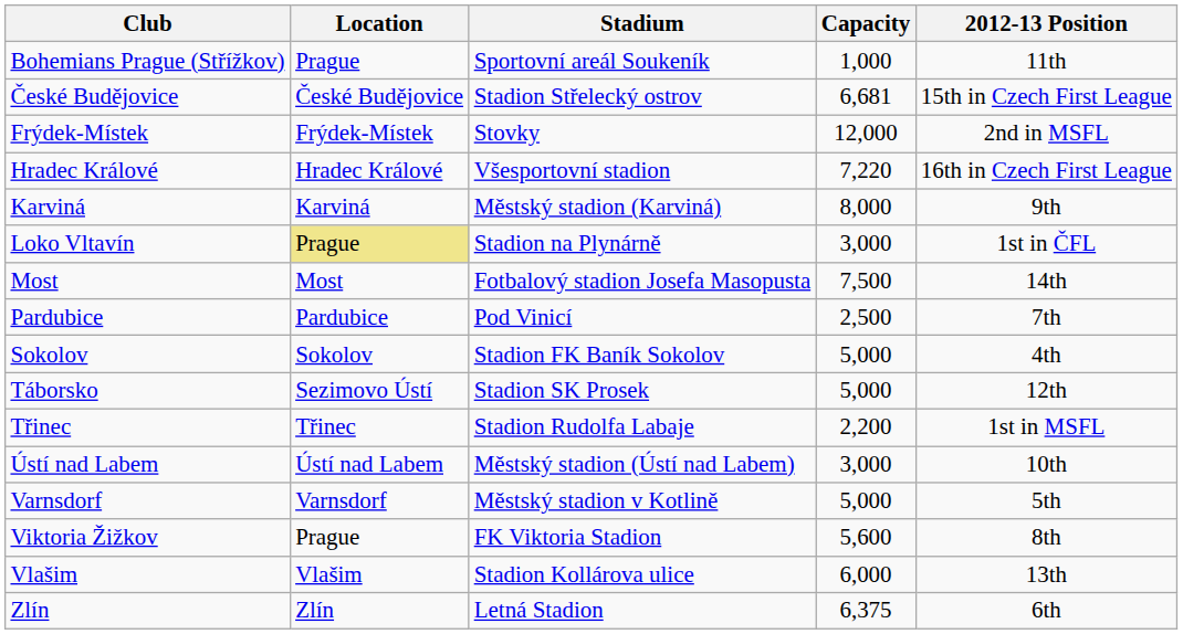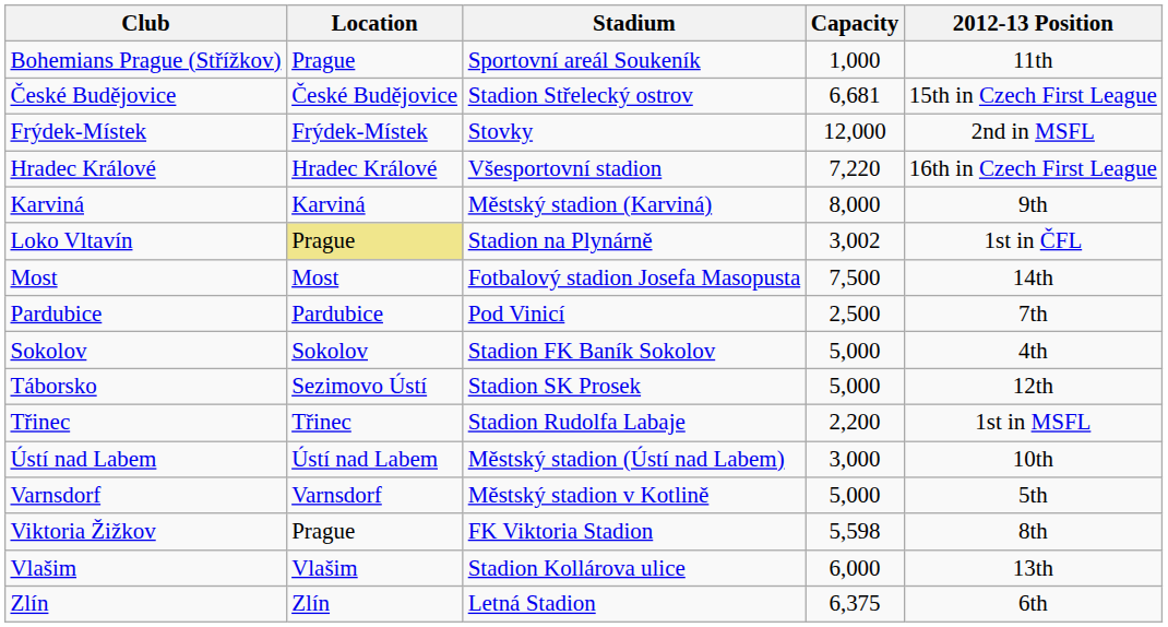 <table class="wikitable sortable">
 <tr>
 <th>Club</th>
 <th>Location</th>
 <th>Stadium</th>
 <th>Capacity</th>
 <th>2012-13 Position</th>
 </tr>
 <tr>
 <td><a href='#'>Bohemians Prague (Střížkov)</a></td>
 <td><a href='#'>Prague</a></td>
 <td><a href='#'>Sportovní areál Soukeník</a></td>
 <td align="center">1,000</td>
 <td align="center">11th</td>
 </tr>
 <tr>
 <td><a href='#'>České Budějovice</a></td>
 <td><a href='#'>České Budějovice</a></td>
 <td><a href='#'>Stadion Střelecký ostrov</a></td>
 <td align="center">6,681</td>
 <td align="center">15th in <a href='#'>Czech First League</a></td>
 </tr>
 <tr>
 <td><a href='#'>Frýdek-Místek</a></td>
 <td><a href='#'>Frýdek-Místek</a></td>
 <td><a href='#'>Stovky</a></td>
 <td align="center">12,000</td>
 <td align="center">2nd in <a href='#'>MSFL</a></td>
 </tr>
 <tr>
 <td><a href='#'>Hradec Králové</a></td>
 <td><a href='#'>Hradec Králové</a></td>
 <td><a href='#'>Všesportovní stadion</a></td>
 <td align="center">7,220</td>
 <td align="center">16th in <a href='#'>Czech First League</a></td>
 </tr>
 <tr>
 <td><a href='#'>Karviná</a></td>
 <td><a href='#'>Karviná</a></td>
 <td><a href='#'>Městský stadion (Karviná)</a></td>
 <td align="center">8,000</td>
 <td align="center">9th</td>
 </tr>
 <tr>
 <td><a href='#'>Loko Vltavín</a></td>
 <td style="background: khaki;">Prague</td>
 <td><a href='#'>Stadion na Plynárně</a></td>
-<td align="center">3,000</td>
+<td align="center">3,002</td>
 <td align="center">1st in <a href='#'>ČFL</a></td>
 </tr>
 <tr>
 <td><a href='#'>Most</a></td>
 <td><a href='#'>Most</a></td>
 <td><a href='#'>Fotbalový stadion Josefa Masopusta</a></td>
 <td align="center">7,500</td>
 <td align="center">14th</td>
 </tr>
 <tr>
 <td><a href='#'>Pardubice</a></td>
 <td><a href='#'>Pardubice</a></td>
 <td><a href='#'>Pod Vinicí</a></td>
 <td align="center">2,500</td>
 <td align="center">7th</td>
 </tr>
 <tr>
 <td><a href='#'>Sokolov</a></td>
 <td><a href='#'>Sokolov</a></td>
 <td><a href='#'>Stadion FK Baník Sokolov</a></td>
 <td align="center">5,000</td>
 <td align="center">4th</td>
 </tr>
 <tr>
 <td><a href='#'>Táborsko</a></td>
 <td><a href='#'>Sezimovo Ústí</a></td>
 <td><a href='#'>Stadion SK Prosek</a></td>
 <td align="center">5,000</td>
 <td align="center">12th</td>
 </tr>
 <tr>
 <td><a href='#'>Třinec</a></td>
 <td><a href='#'>Třinec</a></td>
 <td><a href='#'>Stadion Rudolfa Labaje</a></td>
 <td align="center">2,200</td>
 <td align="center">1st in <a href='#'>MSFL</a></td>
 </tr>
 <tr>
 <td><a href='#'>Ústí nad Labem</a></td>
 <td><a href='#'>Ústí nad Labem</a></td>
 <td><a href='#'>Městský stadion (Ústí nad Labem)</a></td>
 <td align="center">3,000</td>
 <td align="center">10th</td>
 </tr>
 <tr>
 <td><a href='#'>Varnsdorf</a></td>
 <td><a href='#'>Varnsdorf</a></td>
 <td><a href='#'>Městský stadion v Kotlině</a></td>
 <td align="center">5,000</td>
 <td align="center">5th</td>
 </tr>
 <tr>
 <td><a href='#'>Viktoria Žižkov</a></td>
 <td>Prague</td>
 <td><a href='#'>FK Viktoria Stadion</a></td>
-<td align="center">5,600</td>
+<td align="center">5,598</td>
 <td align="center">8th</td>
 </tr>
 <tr>
 <td><a href='#'>Vlašim</a></td>
 <td><a href='#'>Vlašim</a></td>
 <td><a href='#'>Stadion Kollárova ulice</a></td>
 <td align="center">6,000</td>
 <td align="center">13th</td>
 </tr>
 <tr>
 <td><a href='#'>Zlín</a></td>
 <td><a href='#'>Zlín</a></td>
 <td><a href='#'>Letná Stadion</a></td>
 <td align="center">6,375</td>
 <td align="center">6th</td>
 </tr>
 </table>
